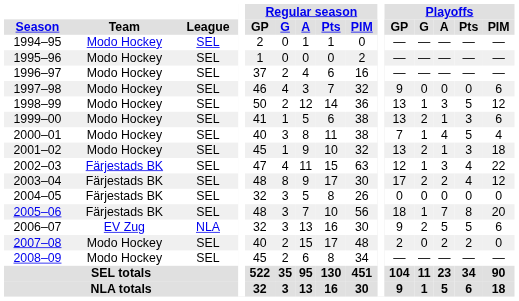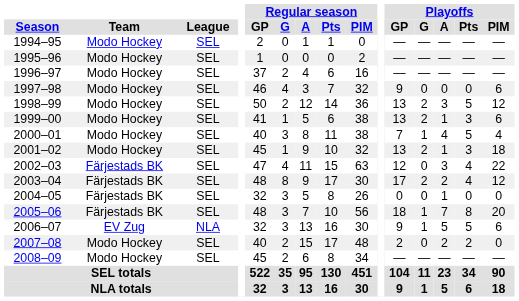 <table border="0" cellpadding="1" cellspacing="0" style="text-align:center; width:75%">
 <tr bgcolor="#e0e0e0">
 <th colspan="3" bgcolor="#ffffff"> </th>
 <th rowspan="99" bgcolor="#ffffff"> </th>
 <th colspan="5"><a href='#'>Regular season</a></th>
 <th rowspan="99" bgcolor="#ffffff"> </th>
 <th colspan="5"><a href='#'>Playoffs</a></th>
 </tr>
 <tr bgcolor="#e0e0e0">
 <th><a href='#'>Season</a></th>
 <th>Team</th>
 <th>League</th>
 <th>GP</th>
 <th><a href='#'>G</a></th>
 <th><a href='#'>A</a></th>
 <th><a href='#'>Pts</a></th>
 <th><a href='#'>PIM</a></th>
 <th>GP</th>
 <th>G</th>
 <th>A</th>
 <th>Pts</th>
 <th>PIM</th>
 </tr>
 <tr ALIGN="center">
 <td>1994–95</td>
 <td><a href='#'>Modo Hockey</a></td>
 <td><a href='#'>SEL</a></td>
 <td>2</td>
 <td>0</td>
 <td>1</td>
 <td>1</td>
 <td>0</td>
 <td>—</td>
 <td>—</td>
 <td>—</td>
 <td>—</td>
 <td>—</td>
 </tr>
 <tr ALIGN="center" bgcolor="#f0f0f0">
 <td>1995–96</td>
 <td>Modo Hockey</td>
 <td>SEL</td>
 <td>1</td>
 <td>0</td>
 <td>0</td>
 <td>0</td>
 <td>2</td>
 <td>—</td>
 <td>—</td>
 <td>—</td>
 <td>—</td>
 <td>—</td>
 </tr>
 <tr ALIGN="center">
 <td>1996–97</td>
 <td>Modo Hockey</td>
 <td>SEL</td>
 <td>37</td>
 <td>2</td>
 <td>4</td>
 <td>6</td>
 <td>16</td>
 <td>—</td>
 <td>—</td>
 <td>—</td>
 <td>—</td>
 <td>—</td>
 </tr>
 <tr ALIGN="center" bgcolor="#f0f0f0">
 <td>1997–98</td>
 <td>Modo Hockey</td>
 <td>SEL</td>
 <td>46</td>
 <td>4</td>
 <td>3</td>
 <td>7</td>
 <td>32</td>
 <td>9</td>
 <td>0</td>
 <td>0</td>
 <td>0</td>
 <td>6</td>
 </tr>
 <tr ALIGN="center">
 <td>1998–99</td>
 <td>Modo Hockey</td>
 <td>SEL</td>
 <td>50</td>
 <td>2</td>
 <td>12</td>
 <td>14</td>
 <td>36</td>
 <td>13</td>
-<td>1</td>
+<td>2</td>
 <td>3</td>
 <td>5</td>
 <td>12</td>
 </tr>
 <tr ALIGN="center" bgcolor="#f0f0f0">
 <td>1999–00</td>
 <td>Modo Hockey</td>
 <td>SEL</td>
 <td>41</td>
 <td>1</td>
 <td>5</td>
 <td>6</td>
 <td>38</td>
 <td>13</td>
 <td>2</td>
 <td>1</td>
 <td>3</td>
 <td>6</td>
 </tr>
 <tr ALIGN="center">
 <td>2000–01</td>
 <td>Modo Hockey</td>
 <td>SEL</td>
 <td>40</td>
 <td>3</td>
 <td>8</td>
 <td>11</td>
 <td>38</td>
 <td>7</td>
 <td>1</td>
 <td>4</td>
 <td>5</td>
 <td>4</td>
 </tr>
 <tr ALIGN="center" bgcolor="#f0f0f0">
 <td>2001–02</td>
 <td>Modo Hockey</td>
 <td>SEL</td>
 <td>45</td>
 <td>1</td>
 <td>9</td>
 <td>10</td>
 <td>32</td>
 <td>13</td>
 <td>2</td>
 <td>1</td>
 <td>3</td>
 <td>18</td>
 </tr>
 <tr ALIGN="center">
 <td>2002–03</td>
 <td><a href='#'>Färjestads BK</a></td>
 <td>SEL</td>
 <td>47</td>
 <td>4</td>
 <td>11</td>
 <td>15</td>
 <td>63</td>
 <td>12</td>
-<td>1</td>
+<td>0</td>
 <td>3</td>
 <td>4</td>
 <td>22</td>
 </tr>
 <tr ALIGN="center" bgcolor="#f0f0f0">
 <td>2003–04</td>
 <td>Färjestads BK</td>
 <td>SEL</td>
 <td>48</td>
 <td>8</td>
 <td>9</td>
 <td>17</td>
 <td>30</td>
 <td>17</td>
 <td>2</td>
 <td>2</td>
 <td>4</td>
 <td>12</td>
 </tr>
 <tr ALIGN="center">
 <td>2004–05</td>
 <td>Färjestads BK</td>
 <td>SEL</td>
 <td>32</td>
 <td>3</td>
 <td>5</td>
 <td>8</td>
 <td>26</td>
 <td>0</td>
 <td>0</td>
-<td>0</td>
+<td>1</td>
 <td>0</td>
 <td>0</td>
 </tr>
 <tr ALIGN="center" bgcolor="#f0f0f0">
 <td><a href='#'>2005–06</a></td>
 <td>Färjestads BK</td>
 <td>SEL</td>
 <td>48</td>
 <td>3</td>
 <td>7</td>
 <td>10</td>
 <td>56</td>
 <td>18</td>
 <td>1</td>
 <td>7</td>
 <td>8</td>
 <td>20</td>
 </tr>
 <tr ALIGN="center">
 <td>2006–07</td>
 <td><a href='#'>EV Zug</a></td>
 <td><a href='#'>NLA</a></td>
 <td>32</td>
 <td>3</td>
 <td>13</td>
 <td>16</td>
 <td>30</td>
 <td>9</td>
-<td>2</td>
+<td>1</td>
 <td>5</td>
 <td>5</td>
 <td>6</td>
 </tr>
 <tr ALIGN="center" bgcolor="#f0f0f0">
 <td><a href='#'>2007–08</a></td>
 <td>Modo Hockey</td>
 <td>SEL</td>
 <td>40</td>
 <td>2</td>
 <td>15</td>
 <td>17</td>
 <td>48</td>
 <td>2</td>
 <td>0</td>
 <td>2</td>
 <td>2</td>
 <td>0</td>
 </tr>
 <tr ALIGN="center">
 <td><a href='#'>2008–09</a></td>
 <td>Modo Hockey</td>
 <td>SEL</td>
 <td>45</td>
 <td>2</td>
 <td>6</td>
 <td>8</td>
 <td>34</td>
 <td>—</td>
 <td>—</td>
 <td>—</td>
 <td>—</td>
 <td>—</td>
 </tr>
 <tr bgcolor="#e0e0e0">
 <th colspan="3">SEL totals</th>
 <th>522</th>
 <th>35</th>
 <th>95</th>
 <th>130</th>
 <th>451</th>
 <th>104</th>
 <th>11</th>
 <th>23</th>
 <th>34</th>
 <th>90</th>
 </tr>
 <tr bgcolor="#e0e0e0">
 <th colspan="3">NLA totals</th>
 <th>32</th>
 <th>3</th>
 <th>13</th>
 <th>16</th>
 <th>30</th>
 <th>9</th>
 <th>1</th>
 <th>5</th>
 <th>6</th>
 <th>18</th>
 </tr>
 </table>
